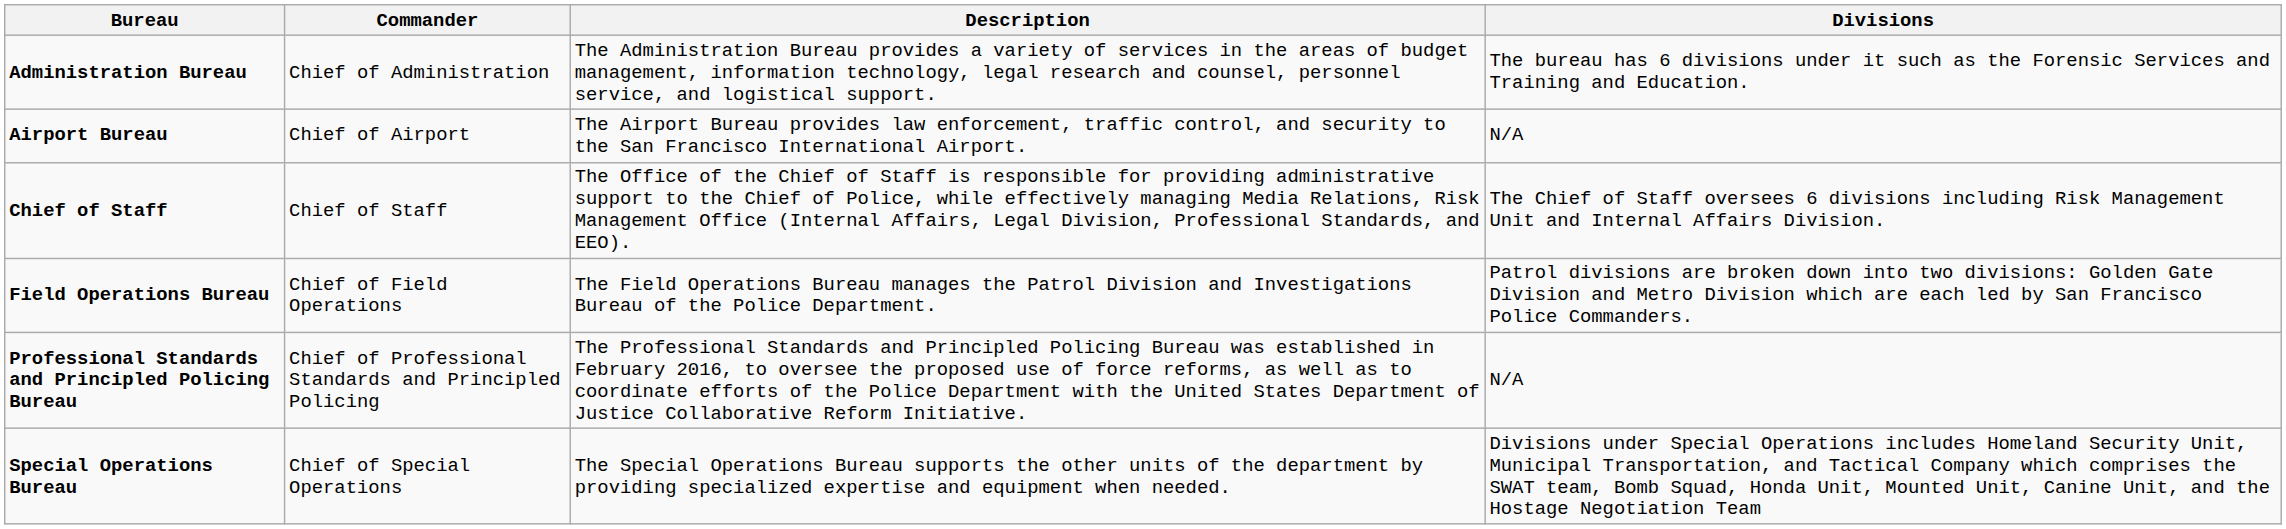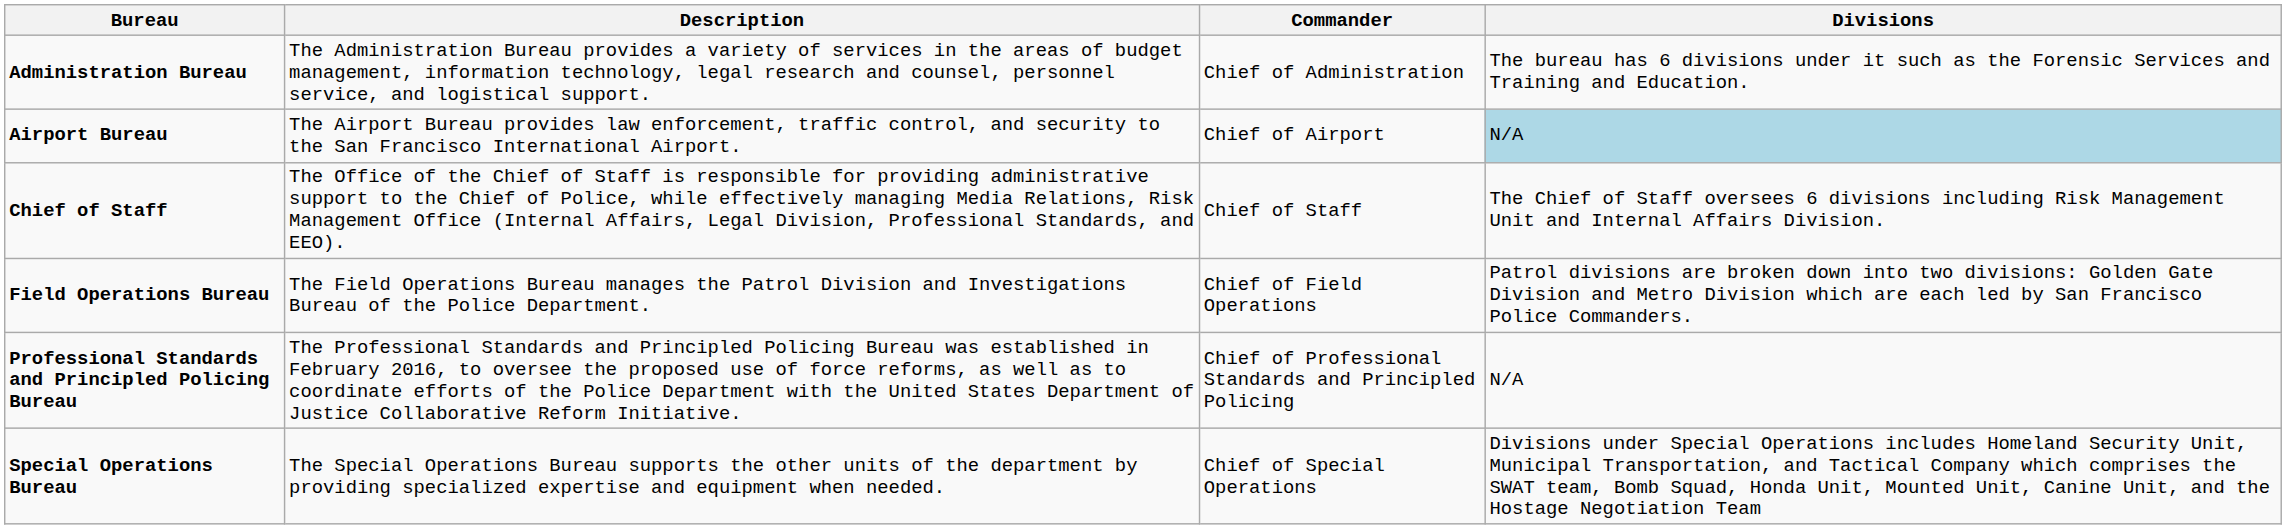 <table class="wikitable">
 <tr>
 <th>Bureau</th>
+<th>Description</th>
 <th>Commander</th>
-<th>Description</th>
 <th>Divisions</th>
 </tr>
 <tr>
 <td><strong>Administration Bureau</strong></td>
+<td>The Administration Bureau provides a variety of services in the areas of budget management, information technology, legal research and counsel, personnel service, and logistical support.</td>
 <td>Chief of Administration</td>
-<td>The Administration Bureau provides a variety of services in the areas of budget management, information technology, legal research and counsel, personnel service, and logistical support.</td>
 <td>The bureau has 6 divisions under it such as the Forensic Services and Training and Education.</td>
 </tr>
 <tr>
 <td><strong>Airport Bureau</strong></td>
+<td>The Airport Bureau provides law enforcement, traffic control, and security to the San Francisco International Airport.</td>
 <td>Chief of Airport</td>
-<td>The Airport Bureau provides law enforcement, traffic control, and security to the San Francisco International Airport.</td>
-<td>N/A</td>
+<td style="background: lightblue;">N/A</td>
 </tr>
 <tr>
 <td><strong>Chief of Staff</strong></td>
+<td>The Office of the Chief of Staff is responsible for providing administrative support to the Chief of Police, while effectively managing  Media Relations, Risk Management Office (Internal Affairs, Legal Division, Professional Standards, and EEO).</td>
 <td>Chief of Staff</td>
-<td>The Office of the Chief of Staff is responsible for providing administrative support to the Chief of Police, while effectively managing  Media Relations, Risk Management Office (Internal Affairs, Legal Division, Professional Standards, and EEO).</td>
 <td>The Chief of Staff oversees 6 divisions including Risk Management Unit and Internal Affairs Division.</td>
 </tr>
 <tr>
 <td><strong>Field Operations Bureau</strong></td>
+<td>The Field Operations Bureau manages the Patrol Division and Investigations Bureau of the Police Department.</td>
 <td>Chief of Field Operations</td>
-<td>The Field Operations Bureau manages the Patrol Division and Investigations Bureau of the Police Department.</td>
 <td>Patrol divisions are broken down into two divisions: Golden Gate Division and Metro Division which are each led by San Francisco Police Commanders.</td>
 </tr>
 <tr>
 <td><strong>Professional Standards and Principled Policing Bureau</strong></td>
+<td>The Professional Standards and Principled Policing Bureau was established in February 2016, to oversee the proposed use of force reforms, as well as to coordinate efforts of the Police Department with the United States Department of Justice Collaborative Reform Initiative.</td>
 <td>Chief of Professional Standards and Principled Policing</td>
-<td>The Professional Standards and Principled Policing Bureau was established in February 2016, to oversee the proposed use of force reforms, as well as to coordinate efforts of the Police Department with the United States Department of Justice Collaborative Reform Initiative.</td>
 <td>N/A</td>
 </tr>
 <tr>
 <td><strong>Special Operations Bureau</strong></td>
+<td>The Special Operations Bureau supports the other units of the department by providing specialized expertise and equipment when needed.</td>
 <td>Chief of Special Operations</td>
-<td>The Special Operations Bureau supports the other units of the department by providing specialized expertise and equipment when needed.</td>
 <td>Divisions under Special Operations includes Homeland Security Unit, Municipal Transportation, and Tactical Company which comprises the SWAT team, Bomb Squad, Honda Unit, Mounted Unit, Canine Unit, and the Hostage Negotiation Team</td>
 </tr>
 </table>
